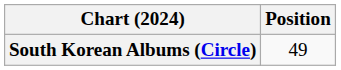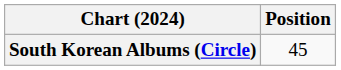 <table class="wikitable plainrowheaders" style="text-align:center">
 <tr>
 <th scope="col">Chart (2024)</th>
 <th scope="col">Position</th>
 </tr>
 <tr>
 <th scope="row">South Korean Albums (<a href='#'>Circle</a>)</th>
-<td>49</td>
+<td>45</td>
 </tr>
 </table>
